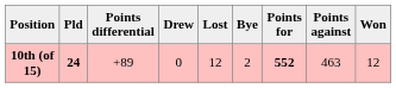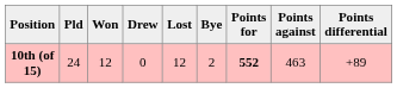 <table style=border-collapse:collapse border=1 cellspacing=0 cellpadding=5>
 <tr style="text-align:center; background:#efefef;">
 <th width=20>Position</th>
 <th width=20>Pld</th>
-<th width=25>Points differential</th>
+<th width=20>Won</th>
 <th width=20>Drew</th>
 <th width=20>Lost</th>
 <th width=20>Bye</th>
 <th width=20>Points for</th>
 <th width=20>Points against</th>
-<th width=20>Won</th>
+<th width=25>Points differential</th>
 </tr>
 <tr style="text-align:center; background:#ffc0c0;">
 <td><strong>10th (of 15)</strong></td>
-<td><strong>24</strong></td>
-<td>+89</td>
+<td>24</td>
+<td>12</td>
 <td>0</td>
 <td>12</td>
 <td>2</td>
 <td><strong>552</strong></td>
 <td>463</td>
-<td>12</td>
+<td>+89</td>
 </tr>
 </table>
